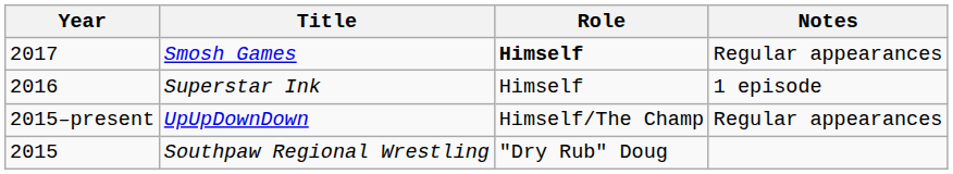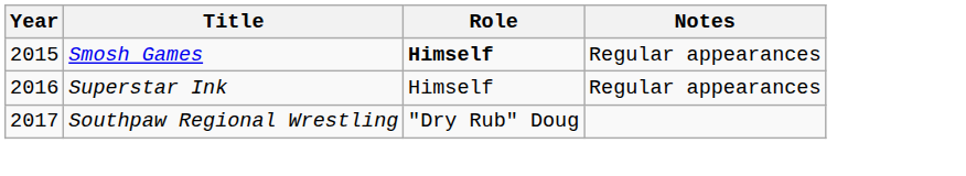 <table class="wikitable sortable">
 <tr>
 <th>Year</th>
 <th>Title</th>
 <th>Role</th>
 <th>Notes</th>
 </tr>
 <tr>
-<td>2017</td>
+<td>2015</td>
 <td><em><a href='#'>Smosh Games</a></em></td>
 <td><strong>Himself</strong></td>
 <td>Regular appearances</td>
 </tr>
 <tr>
 <td>2016</td>
 <td><em>Superstar Ink</em></td>
 <td>Himself</td>
-<td>1 episode</td>
-</tr>
-<tr>
-<td>2015–present</td>
-<td><em><a href='#'>UpUpDownDown</a></em></td>
-<td>Himself/The Champ</td>
 <td>Regular appearances</td>
 </tr>
 <tr>
-<td>2015</td>
+<td>2017</td>
 <td><em>Southpaw Regional Wrestling</em></td>
 <td>"Dry Rub" Doug</td>
 <td></td>
 </tr>
 </table>
